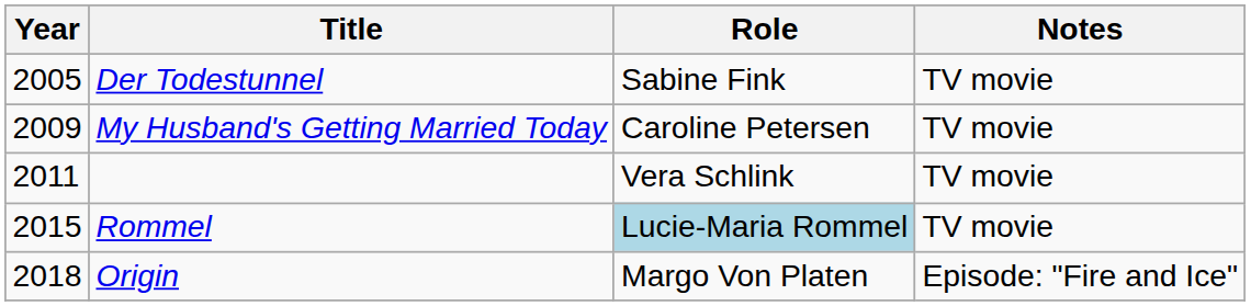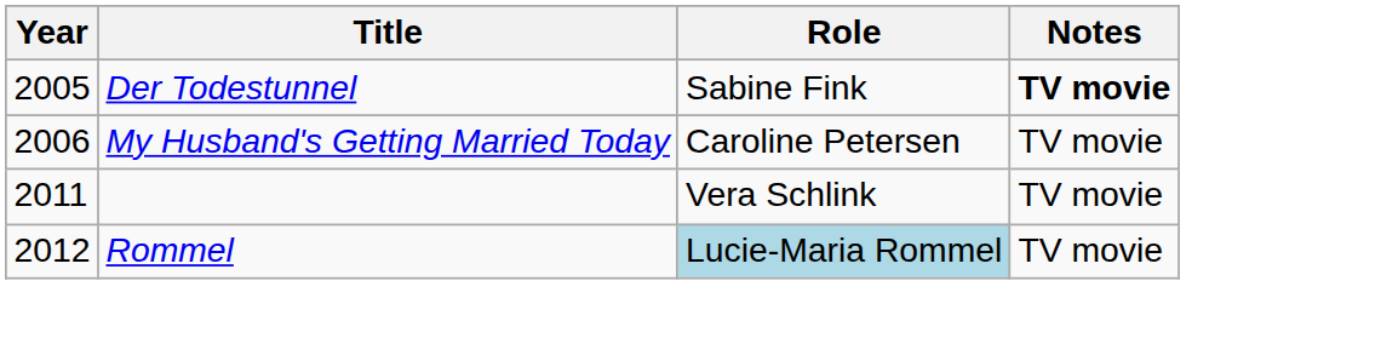 <table class="wikitable sortable">
 <tr>
 <th>Year</th>
 <th>Title</th>
 <th>Role</th>
 <th class="unsortable">Notes</th>
 </tr>
 <tr>
 <td>2005</td>
 <td><em><a href='#'>Der Todestunnel</a></em></td>
 <td>Sabine Fink</td>
-<td>TV movie</td>
+<td><strong>TV movie</strong></td>
 </tr>
 <tr>
-<td>2009</td>
+<td>2006</td>
 <td><em><a href='#'>My Husband's Getting Married Today</a></em></td>
 <td>Caroline Petersen</td>
 <td>TV movie</td>
 </tr>
 <tr>
 <td>2011</td>
 <td><em></em></td>
 <td>Vera Schlink</td>
 <td>TV movie</td>
 </tr>
 <tr>
-<td>2015</td>
+<td>2012</td>
 <td><em><a href='#'>Rommel</a></em></td>
 <td style="background: lightblue;">Lucie-Maria Rommel</td>
 <td>TV movie</td>
 </tr>
-<tr>
-<td>2018</td>
-<td><em><a href='#'>Origin</a></em></td>
-<td>Margo Von Platen</td>
-<td>Episode: "Fire and Ice"</td>
-</tr>
 </table>
